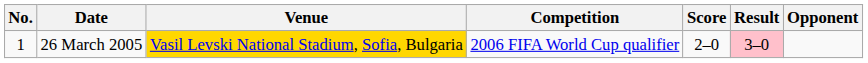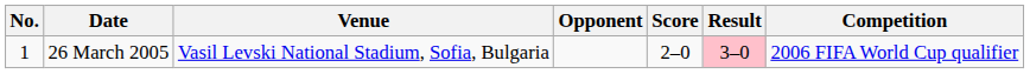 <table class="wikitable sortable">
 <tr>
 <th scope="col">No.</th>
 <th scope="col">Date</th>
 <th scope="col">Venue</th>
-<th scope="col">Competition</th>
+<th scope="col">Opponent</th>
 <th scope="col">Score</th>
 <th scope="col">Result</th>
-<th scope="col">Opponent</th>
+<th scope="col">Competition</th>
 </tr>
 <tr>
 <td align="center">1</td>
 <td>26 March 2005</td>
-<td style="background: gold;"><a href='#'>Vasil Levski National Stadium</a>, <a href='#'>Sofia</a>, Bulgaria</td>
-<td><a href='#'>2006 FIFA World Cup qualifier</a></td>
+<td><a href='#'>Vasil Levski National Stadium</a>, <a href='#'>Sofia</a>, Bulgaria</td>
+<td></td>
 <td align="center">2–0</td>
 <td align="center" style="background: pink;">3–0</td>
-<td></td>
+<td><a href='#'>2006 FIFA World Cup qualifier</a></td>
 </tr>
 </table>
